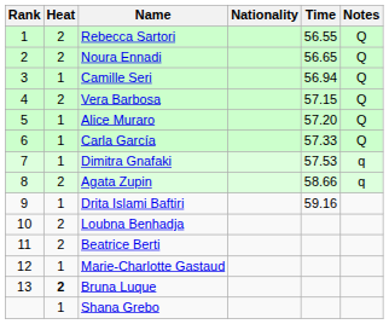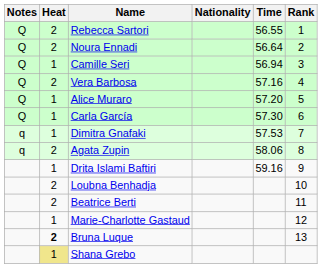 <table class="wikitable sortable" style="text-align:center">
 <tr>
-<th>Rank</th>
+<th>Notes</th>
 <th>Heat</th>
 <th>Name</th>
 <th>Nationality</th>
 <th>Time</th>
-<th>Notes</th>
+<th>Rank</th>
 </tr>
 <tr bgcolor=ccffcc>
-<td>1</td>
+<td>Q</td>
 <td>2</td>
 <td align=left><a href='#'>Rebecca Sartori</a></td>
 <td align=left></td>
 <td>56.55</td>
-<td>Q</td>
+<td>1</td>
 </tr>
 <tr bgcolor=ccffcc>
-<td>2</td>
+<td>Q</td>
 <td>2</td>
 <td align=left><a href='#'>Noura Ennadi</a></td>
 <td align=left></td>
-<td>56.65</td>
-<td>Q</td>
+<td>56.64</td>
+<td>2</td>
 </tr>
 <tr bgcolor=ccffcc>
-<td>3</td>
+<td>Q</td>
 <td>1</td>
 <td align=left><a href='#'>Camille Seri</a></td>
 <td align=left></td>
 <td>56.94</td>
-<td>Q</td>
+<td>3</td>
 </tr>
 <tr bgcolor=ccffcc>
-<td>4</td>
+<td>Q</td>
 <td>2</td>
 <td align=left><a href='#'>Vera Barbosa</a></td>
 <td align=left></td>
-<td>57.15</td>
-<td>Q</td>
+<td>57.16</td>
+<td>4</td>
 </tr>
 <tr bgcolor=ccffcc>
-<td>5</td>
+<td>Q</td>
 <td>1</td>
 <td align=left><a href='#'>Alice Muraro</a></td>
 <td align=left></td>
 <td>57.20</td>
-<td>Q</td>
+<td>5</td>
 </tr>
 <tr bgcolor=ccffcc>
-<td>6</td>
+<td>Q</td>
 <td>1</td>
 <td align=left><a href='#'>Carla García</a></td>
 <td align=left></td>
-<td>57.33</td>
-<td>Q</td>
+<td>57.30</td>
+<td>6</td>
 </tr>
 <tr bgcolor=ddffdd>
-<td>7</td>
+<td>q</td>
 <td>1</td>
 <td align=left><a href='#'>Dimitra Gnafaki</a></td>
 <td align=left></td>
 <td>57.53</td>
-<td>q</td>
+<td>7</td>
 </tr>
 <tr bgcolor=ddffdd>
-<td>8</td>
+<td>q</td>
 <td>2</td>
 <td align=left><a href='#'>Agata Zupin</a></td>
 <td align=left></td>
-<td>58.66</td>
-<td>q</td>
+<td>58.06</td>
+<td>8</td>
 </tr>
 <tr>
-<td>9</td>
+<td></td>
 <td>1</td>
 <td align=left><a href='#'>Drita Islami Baftiri</a></td>
 <td align=left></td>
 <td>59.16</td>
-<td></td>
+<td>9</td>
 </tr>
 <tr>
-<td>10</td>
+<td></td>
 <td>2</td>
 <td align=left><a href='#'>Loubna Benhadja</a></td>
 <td align=left></td>
 <td></td>
-<td></td>
+<td>10</td>
 </tr>
 <tr>
-<td>11</td>
+<td></td>
 <td>2</td>
 <td align=left><a href='#'>Beatrice Berti</a></td>
 <td align=left></td>
 <td></td>
-<td></td>
+<td>11</td>
 </tr>
 <tr>
-<td>12</td>
+<td></td>
 <td>1</td>
 <td align=left><a href='#'>Marie-Charlotte Gastaud</a></td>
 <td align=left></td>
 <td></td>
-<td></td>
+<td>12</td>
 </tr>
 <tr>
-<td>13</td>
+<td></td>
 <td><strong>2</strong></td>
 <td align=left><a href='#'>Bruna Luque</a></td>
 <td align=left></td>
 <td></td>
-<td></td>
+<td>13</td>
 </tr>
 <tr>
 <td></td>
-<td>1</td>
+<td style="background: khaki;">1</td>
 <td align=left><a href='#'>Shana Grebo</a></td>
 <td align=left></td>
 <td></td>
 <td></td>
 </tr>
 </table>
